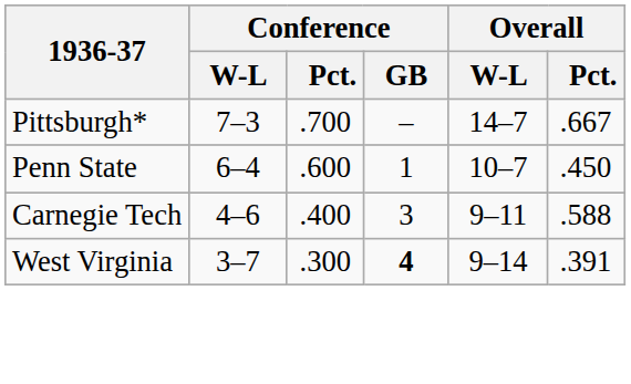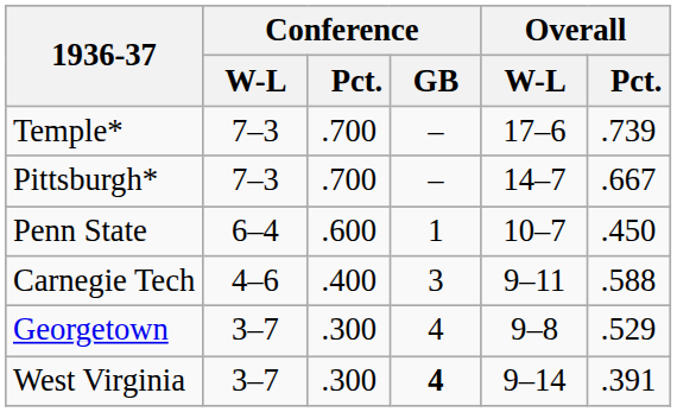 <table class="wikitable">
 <tr>
 <th rowspan="2">1936-37</th>
 <th colspan="3">Conference</th>
 <th colspan="2">Overall</th>
 </tr>
 <tr>
 <th>  W-L  </th>
 <th>  Pct.</th>
 <th>  GB  </th>
 <th>  W-L  </th>
 <th>  Pct.</th>
+</tr>
+<tr>
+<td>Temple*</td>
+<td align="center">7–3</td>
+<td align="center">.700</td>
+<td align="center">–</td>
+<td align="center">17–6</td>
+<td align="center">.739</td>
 </tr>
 <tr>
 <td>Pittsburgh*</td>
 <td align="center">7–3</td>
 <td align="center">.700</td>
 <td align="center">–</td>
 <td align="center">14–7</td>
 <td align="center">.667</td>
 </tr>
 <tr>
 <td>Penn State</td>
 <td align="center">6–4</td>
 <td align="center">.600</td>
 <td align="center">1</td>
 <td align="center">10–7</td>
 <td align="center">.450</td>
 </tr>
 <tr>
 <td>Carnegie Tech</td>
 <td align="center">4–6</td>
 <td align="center">.400</td>
 <td align="center">3</td>
 <td align="center">9–11</td>
 <td align="center">.588</td>
 </tr>
 <tr>
+<td><a href='#'>Georgetown</a></td>
+<td align="center">3–7</td>
+<td align="center">.300</td>
+<td align="center">4</td>
+<td align="center">9–8</td>
+<td align="center">.529</td>
+</tr>
+<tr>
 <td>West Virginia</td>
 <td align="center">3–7</td>
 <td align="center">.300</td>
 <td align="center"><strong>4</strong></td>
 <td align="center">9–14</td>
 <td align="center">.391</td>
 </tr>
 </table>
